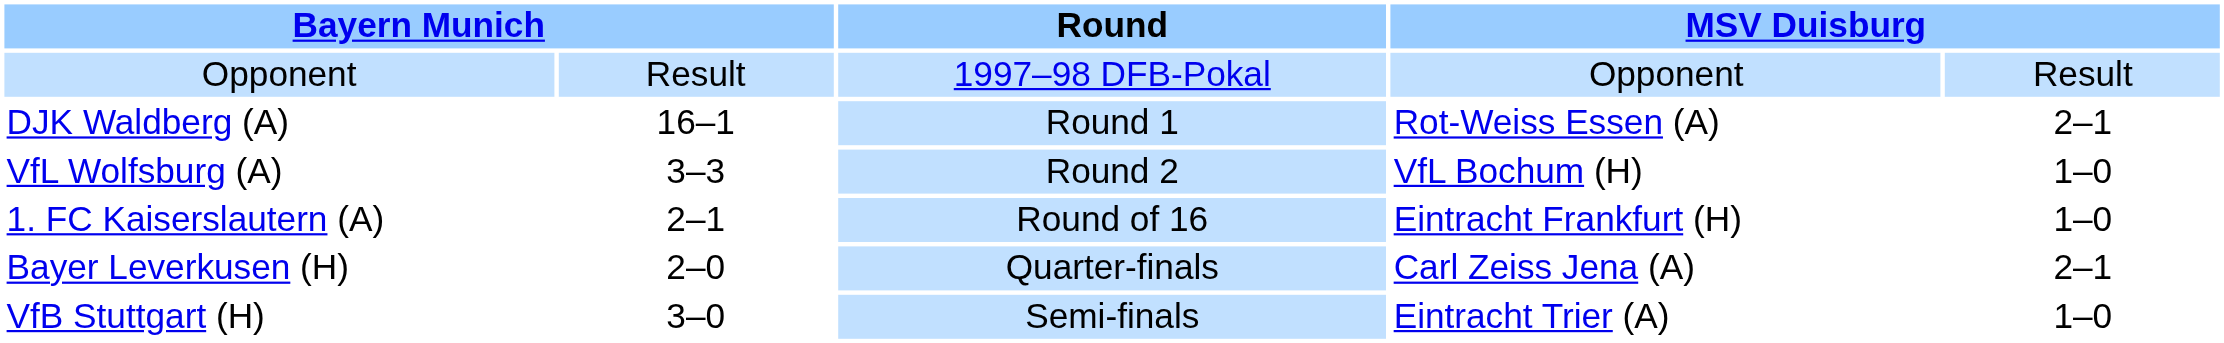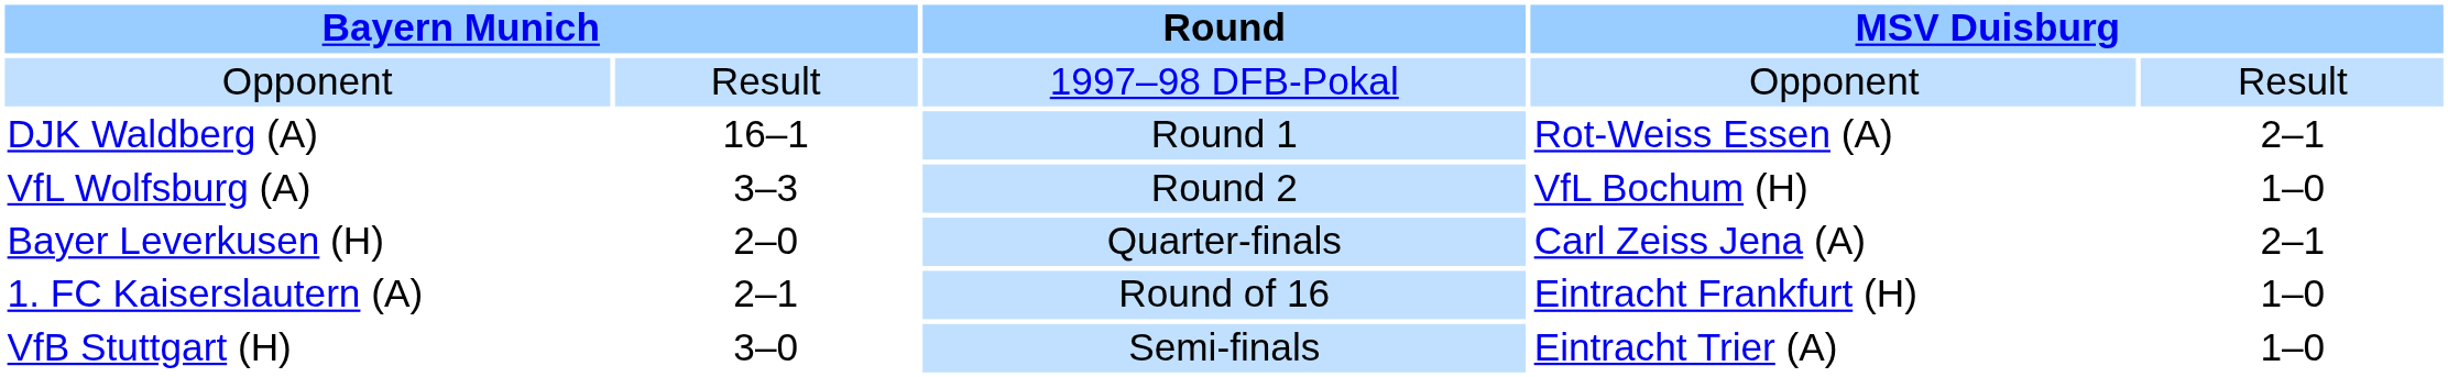 <table style="width:80%; text-align:center;">
 <tr style="vertical-align:top; background:#99CCFF;">
 <th colspan="2"><a href='#'>Bayern Munich</a></th>
 <th style="width:20%">Round</th>
 <th colspan="2"><a href='#'>MSV Duisburg</a></th>
 </tr>
 <tr style="vertical-align:top; background:#C1E0FF;">
 <td style="width:20%">Opponent</td>
 <td style="width:10%">Result</td>
 <td><a href='#'>1997–98 DFB-Pokal</a></td>
 <td style="width:20%">Opponent</td>
 <td style="width:10%">Result</td>
 </tr>
 <tr>
 <td align="left"><a href='#'>DJK Waldberg</a> (A)</td>
 <td>16–1</td>
 <td style="background:#C1E0FF;">Round 1</td>
 <td align="left"><a href='#'>Rot-Weiss Essen</a> (A)</td>
 <td>2–1</td>
 </tr>
 <tr>
 <td align="left"><a href='#'>VfL Wolfsburg</a> (A)</td>
 <td>3–3  </td>
 <td style="background:#C1E0FF;">Round 2</td>
 <td align="left"><a href='#'>VfL Bochum</a> (H)</td>
 <td>1–0</td>
 </tr>
 <tr>
+<td align="left"><a href='#'>Bayer Leverkusen</a> (H)</td>
+<td>2–0</td>
+<td style="background:#C1E0FF;">Quarter-finals</td>
+<td align="left"><a href='#'>Carl Zeiss Jena</a> (A)</td>
+<td>2–1</td>
+</tr>
+<tr>
 <td align="left"><a href='#'>1. FC Kaiserslautern</a> (A)</td>
 <td>2–1</td>
 <td style="background:#C1E0FF;">Round of 16</td>
 <td align="left"><a href='#'>Eintracht Frankfurt</a> (H)</td>
 <td>1–0</td>
-</tr>
-<tr>
-<td align="left"><a href='#'>Bayer Leverkusen</a> (H)</td>
-<td>2–0</td>
-<td style="background:#C1E0FF;">Quarter-finals</td>
-<td align="left"><a href='#'>Carl Zeiss Jena</a> (A)</td>
-<td>2–1</td>
 </tr>
 <tr>
 <td align="left"><a href='#'>VfB Stuttgart</a> (H)</td>
 <td>3–0</td>
 <td style="background:#C1E0FF;">Semi-finals</td>
 <td align="left"><a href='#'>Eintracht Trier</a> (A)</td>
 <td>1–0</td>
 </tr>
 </table>
